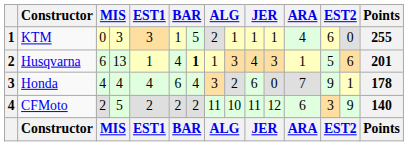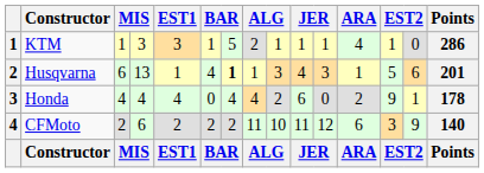 <table class="wikitable" style="font-size:85%; text-align:center;">
 <tr>
 <th></th>
 <th>Constructor</th>
 <th colspan="2"><a href='#'>MIS</a><br></th>
 <th><a href='#'>EST1</a><br></th>
 <th colspan="2"><a href='#'>BAR</a><br></th>
 <th colspan="2"><a href='#'>ALG</a><br></th>
 <th colspan="2"><a href='#'>JER</a><br></th>
 <th><a href='#'>ARA</a><br></th>
 <th colspan="2"><a href='#'>EST2</a><br></th>
 <th>Points</th>
 </tr>
 <tr>
 <th>1</th>
 <td align=left nowrap> <a href='#'>KTM</a></td>
-<td style="background:#ffffbf;">0</td>
+<td style="background:#ffffbf;">1</td>
 <td style="background:#ffffbf;">3</td>
 <td style="background:#ffdf9f;">3</td>
 <td style="background:#ffffbf;">1</td>
 <td style="background:#dfffdf;">5</td>
 <td style="background:#dfdfdf;">2</td>
 <td style="background:#ffffbf;">1</td>
 <td style="background:#ffffbf;">1</td>
 <td style="background:#ffffbf;">1</td>
 <td style="background:#dfffdf;">4</td>
-<td style="background:#ffffbf;">6</td>
+<td style="background:#ffffbf;">1</td>
 <td style="background:#dfdfdf;">0</td>
-<th>255</th>
+<th>286</th>
 </tr>
 <tr>
 <th>2</th>
 <td align=left nowrap> <a href='#'>Husqvarna</a></td>
 <td style="background:#dfffdf;">6</td>
 <td style="background:#dfffdf;">13</td>
 <td style="background:#ffffbf;">1</td>
 <td style="background:#dfffdf;">4</td>
 <td style="background:#ffffbf;"><strong>1</strong></td>
 <td style="background:#ffffbf;">1</td>
 <td style="background:#ffdf9f;">3</td>
 <td style="background:#ffdf9f;">4</td>
 <td style="background:#ffdf9f;">3</td>
 <td style="background:#ffffbf;">1</td>
 <td style="background:#dfffdf;">5</td>
 <td style="background:#ffdf9f;">6</td>
 <th>201</th>
 </tr>
 <tr>
 <th>3</th>
 <td align=left nowrap> <a href='#'>Honda</a></td>
 <td style="background:#dfffdf;">4</td>
 <td style="background:#dfffdf;">4</td>
 <td style="background:#dfffdf;">4</td>
-<td style="background:#dfffdf;">6</td>
+<td style="background:#dfffdf;">0</td>
 <td style="background:#dfffdf;">4</td>
-<td style="background:#ffdf9f;">3</td>
+<td style="background:#ffdf9f;">4</td>
 <td style="background:#dfdfdf;">2</td>
 <td style="background:#dfffdf;">6</td>
 <td style="background:#dfdfdf;">0</td>
-<td style="background:#dfdfdf;">7</td>
+<td style="background:#dfdfdf;">2</td>
 <td style="background:#dfffdf;">9</td>
 <td style="background:#ffffbf;">1</td>
 <th>178</th>
 </tr>
 <tr>
 <th>4</th>
 <td align=left nowrap> <a href='#'>CFMoto</a></td>
 <td style="background:#dfdfdf;">2</td>
-<td style="background:#dfffdf;">5</td>
+<td style="background:#dfffdf;">6</td>
 <td style="background:#dfdfdf;">2</td>
 <td style="background:#dfdfdf;">2</td>
 <td style="background:#dfdfdf;">2</td>
 <td style="background:#dfffdf;">11</td>
 <td style="background:#dfffdf;">10</td>
 <td style="background:#dfffdf;">11</td>
 <td style="background:#dfffdf;">12</td>
 <td style="background:#dfffdf;">6</td>
 <td style="background:#ffdf9f;">3</td>
 <td style="background:#dfffdf;">9</td>
 <th>140</th>
 </tr>
 <tr>
 <th></th>
 <th>Constructor</th>
 <th colspan="2"><a href='#'>MIS</a><br></th>
 <th><a href='#'>EST1</a><br></th>
 <th colspan="2"><a href='#'>BAR</a><br></th>
 <th colspan="2"><a href='#'>ALG</a><br></th>
 <th colspan="2"><a href='#'>JER</a><br></th>
 <th><a href='#'>ARA</a><br></th>
 <th colspan="2"><a href='#'>EST2</a><br></th>
 <th>Points</th>
 </tr>
 </table>
